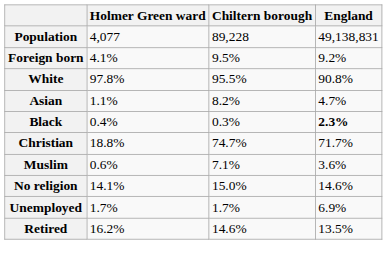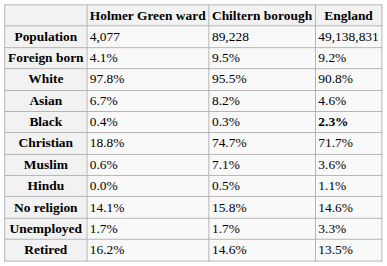 <table class="wikitable" id="toc" cellspacing="3" style="float: right; margin-left: 2em">
 <tr>
 <th></th>
 <th>Holmer Green ward</th>
 <th>Chiltern borough</th>
 <th>England</th>
 </tr>
 <tr>
 <th>Population</th>
 <td>4,077</td>
 <td>89,228</td>
 <td>49,138,831</td>
 </tr>
 <tr>
 <th>Foreign born</th>
 <td>4.1%</td>
 <td>9.5%</td>
 <td>9.2%</td>
 </tr>
 <tr>
 <th>White</th>
 <td>97.8%</td>
 <td>95.5%</td>
 <td>90.8%</td>
 </tr>
 <tr>
 <th>Asian</th>
-<td>1.1%</td>
+<td>6.7%</td>
 <td>8.2%</td>
-<td>4.7%</td>
+<td>4.6%</td>
 </tr>
 <tr>
 <th>Black</th>
 <td>0.4%</td>
 <td>0.3%</td>
 <td><strong>2.3%</strong></td>
 </tr>
 <tr>
 <th>Christian</th>
 <td>18.8%</td>
 <td>74.7%</td>
 <td>71.7%</td>
 </tr>
 <tr>
 <th>Muslim</th>
 <td>0.6%</td>
 <td>7.1%</td>
 <td>3.6%</td>
 </tr>
 <tr>
+<th>Hindu</th>
+<td>0.0%</td>
+<td>0.5%</td>
+<td>1.1%</td>
+</tr>
+<tr>
 <th>No religion</th>
 <td>14.1%</td>
-<td>15.0%</td>
+<td>15.8%</td>
 <td>14.6%</td>
 </tr>
 <tr>
 <th>Unemployed</th>
 <td>1.7%</td>
 <td>1.7%</td>
-<td>6.9%</td>
+<td>3.3%</td>
 </tr>
 <tr>
 <th>Retired</th>
 <td>16.2%</td>
 <td>14.6%</td>
 <td>13.5%</td>
 </tr>
 </table>
